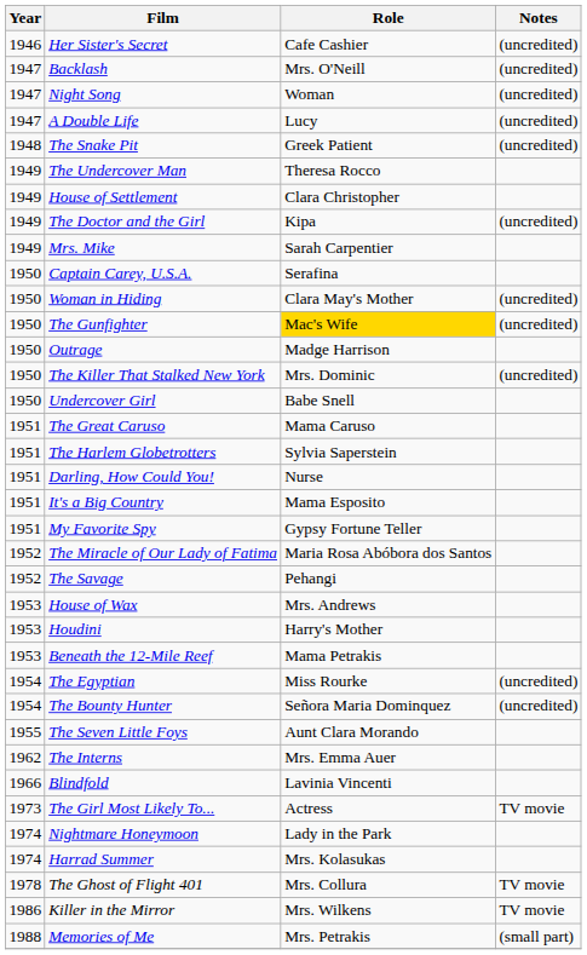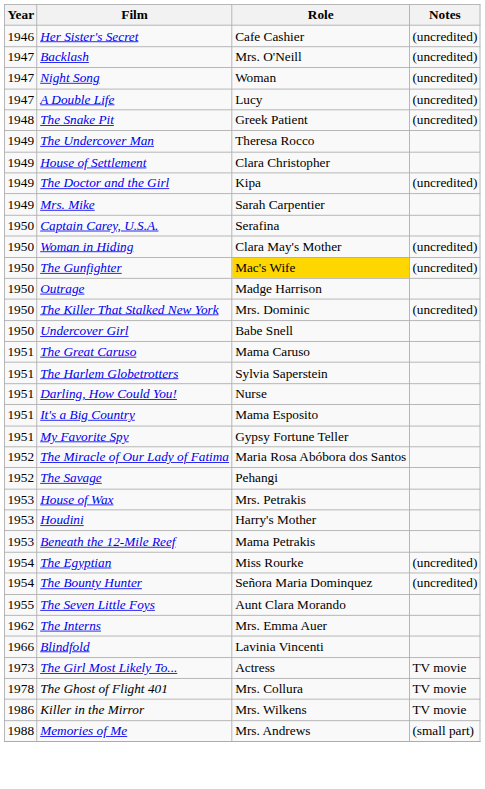 <table class="wikitable">
 <tr>
 <th>Year</th>
 <th>Film</th>
 <th>Role</th>
 <th>Notes</th>
 </tr>
 <tr>
 <td>1946</td>
 <td><em><a href='#'>Her Sister's Secret</a></em></td>
 <td>Cafe Cashier</td>
 <td>(uncredited)</td>
 </tr>
 <tr>
 <td>1947</td>
 <td><em><a href='#'>Backlash</a></em></td>
 <td>Mrs. O'Neill</td>
 <td>(uncredited)</td>
 </tr>
 <tr>
 <td>1947</td>
 <td><em><a href='#'>Night Song</a></em></td>
 <td>Woman</td>
 <td>(uncredited)</td>
 </tr>
 <tr>
 <td>1947</td>
 <td><em><a href='#'>A Double Life</a></em></td>
 <td>Lucy</td>
 <td>(uncredited)</td>
 </tr>
 <tr>
 <td>1948</td>
 <td><em><a href='#'>The Snake Pit</a></em></td>
 <td>Greek Patient</td>
 <td>(uncredited)</td>
 </tr>
 <tr>
 <td>1949</td>
 <td><em><a href='#'>The Undercover Man</a></em></td>
 <td>Theresa Rocco</td>
 <td></td>
 </tr>
 <tr>
 <td>1949</td>
 <td><em><a href='#'>House of Settlement</a></em></td>
 <td>Clara Christopher</td>
 <td></td>
 </tr>
 <tr>
 <td>1949</td>
 <td><em><a href='#'>The Doctor and the Girl</a></em></td>
 <td>Kipa</td>
 <td>(uncredited)</td>
 </tr>
 <tr>
 <td>1949</td>
 <td><em><a href='#'>Mrs. Mike</a></em></td>
 <td>Sarah Carpentier</td>
 <td></td>
 </tr>
 <tr>
 <td>1950</td>
 <td><em><a href='#'>Captain Carey, U.S.A.</a></em></td>
 <td>Serafina</td>
 <td></td>
 </tr>
 <tr>
 <td>1950</td>
 <td><em><a href='#'>Woman in Hiding</a></em></td>
 <td>Clara May's Mother</td>
 <td>(uncredited)</td>
 </tr>
 <tr>
 <td>1950</td>
 <td><em><a href='#'>The Gunfighter</a></em></td>
 <td style="background: gold;">Mac's Wife</td>
 <td>(uncredited)</td>
 </tr>
 <tr>
 <td>1950</td>
 <td><em><a href='#'>Outrage</a></em></td>
 <td>Madge Harrison</td>
 <td></td>
 </tr>
 <tr>
 <td>1950</td>
 <td><em><a href='#'>The Killer That Stalked New York</a></em></td>
 <td>Mrs. Dominic</td>
 <td>(uncredited)</td>
 </tr>
 <tr>
 <td>1950</td>
 <td><em><a href='#'>Undercover Girl</a></em></td>
 <td>Babe Snell</td>
 <td></td>
 </tr>
 <tr>
 <td>1951</td>
 <td><em><a href='#'>The Great Caruso</a></em></td>
 <td>Mama Caruso</td>
 <td></td>
 </tr>
 <tr>
 <td>1951</td>
 <td><em><a href='#'>The Harlem Globetrotters</a></em></td>
 <td>Sylvia Saperstein</td>
 <td></td>
 </tr>
 <tr>
 <td>1951</td>
 <td><em><a href='#'>Darling, How Could You!</a></em></td>
 <td>Nurse</td>
 <td></td>
 </tr>
 <tr>
 <td>1951</td>
 <td><em><a href='#'>It's a Big Country</a></em></td>
 <td>Mama Esposito</td>
 <td></td>
 </tr>
 <tr>
 <td>1951</td>
 <td><em><a href='#'>My Favorite Spy</a></em></td>
 <td>Gypsy Fortune Teller</td>
 <td></td>
 </tr>
 <tr>
 <td>1952</td>
 <td><em><a href='#'>The Miracle of Our Lady of Fatima</a></em></td>
 <td>Maria Rosa Abóbora dos Santos</td>
 <td></td>
 </tr>
 <tr>
 <td>1952</td>
 <td><em><a href='#'>The Savage</a></em></td>
 <td>Pehangi</td>
 <td></td>
 </tr>
 <tr>
 <td>1953</td>
 <td><em><a href='#'>House of Wax</a></em></td>
-<td>Mrs. Andrews</td>
+<td>Mrs. Petrakis</td>
 <td></td>
 </tr>
 <tr>
 <td>1953</td>
 <td><em><a href='#'>Houdini</a></em></td>
 <td>Harry's Mother</td>
 <td></td>
 </tr>
 <tr>
 <td>1953</td>
 <td><em><a href='#'>Beneath the 12-Mile Reef</a></em></td>
 <td>Mama Petrakis</td>
 <td></td>
 </tr>
 <tr>
 <td>1954</td>
 <td><em><a href='#'>The Egyptian</a></em></td>
 <td>Miss Rourke</td>
 <td>(uncredited)</td>
 </tr>
 <tr>
 <td>1954</td>
 <td><em><a href='#'>The Bounty Hunter</a></em></td>
 <td>Señora Maria Dominquez</td>
 <td>(uncredited)</td>
 </tr>
 <tr>
 <td>1955</td>
 <td><em><a href='#'>The Seven Little Foys</a></em></td>
 <td>Aunt Clara Morando</td>
 <td></td>
 </tr>
 <tr>
 <td>1962</td>
 <td><em><a href='#'>The Interns</a></em></td>
 <td>Mrs. Emma Auer</td>
 <td></td>
 </tr>
 <tr>
 <td>1966</td>
 <td><em><a href='#'>Blindfold</a></em></td>
 <td>Lavinia Vincenti</td>
 <td></td>
 </tr>
 <tr>
 <td>1973</td>
 <td><em><a href='#'>The Girl Most Likely To...</a></em></td>
 <td>Actress</td>
 <td>TV movie</td>
 </tr>
 <tr>
-<td>1974</td>
-<td><em><a href='#'>Nightmare Honeymoon</a></em></td>
-<td>Lady in the Park</td>
-<td></td>
-</tr>
-<tr>
-<td>1974</td>
-<td><em><a href='#'>Harrad Summer</a></em></td>
-<td>Mrs. Kolasukas</td>
-<td></td>
-</tr>
-<tr>
 <td>1978</td>
 <td><em>The Ghost of Flight 401</em></td>
 <td>Mrs. Collura</td>
 <td>TV movie</td>
 </tr>
 <tr>
 <td>1986</td>
 <td><em>Killer in the Mirror</em></td>
 <td>Mrs. Wilkens</td>
 <td>TV movie</td>
 </tr>
 <tr>
 <td>1988</td>
 <td><em><a href='#'>Memories of Me</a></em></td>
-<td>Mrs. Petrakis</td>
+<td>Mrs. Andrews</td>
 <td>(small part)</td>
 </tr>
 <tr>
 </tr>
 </table>
